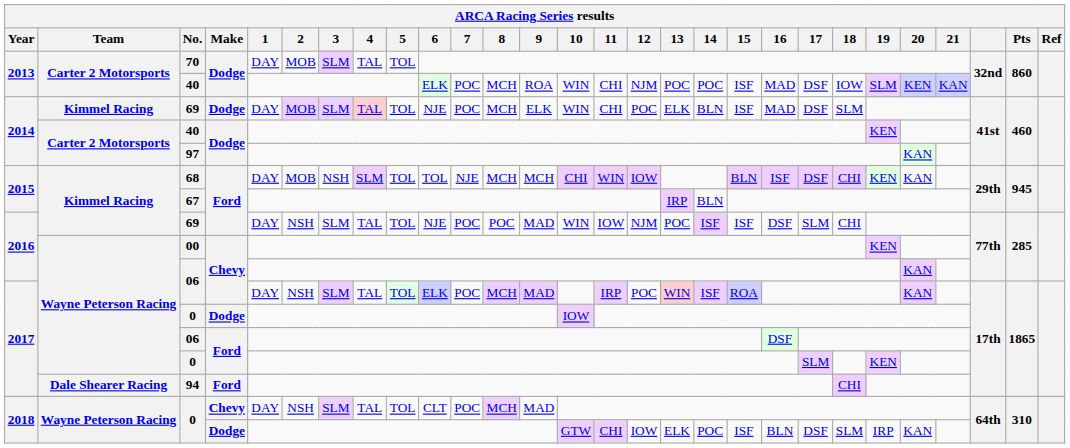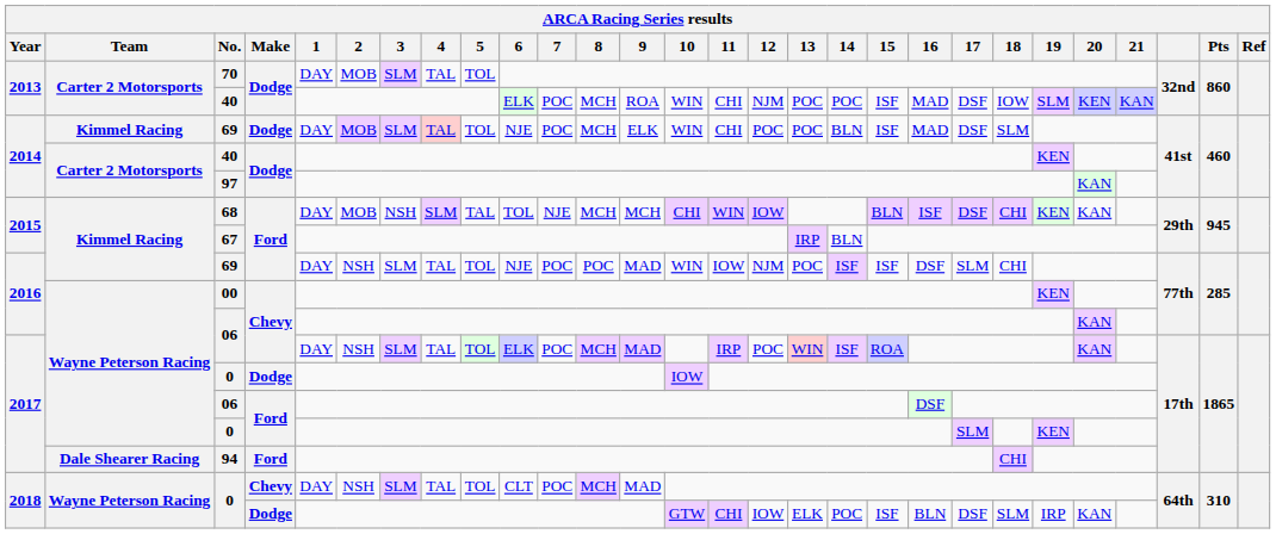 <table class="wikitable" style="text-align:center; font-size:75%">
 <tr>
 <th colspan=45><a href='#'>ARCA Racing Series</a> results</th>
 </tr>
 <tr>
 <th>Year</th>
 <th>Team</th>
 <th>No.</th>
 <th>Make</th>
 <th>1</th>
 <th>2</th>
 <th>3</th>
 <th>4</th>
 <th>5</th>
 <th>6</th>
 <th>7</th>
 <th>8</th>
 <th>9</th>
 <th>10</th>
 <th>11</th>
 <th>12</th>
 <th>13</th>
 <th>14</th>
 <th>15</th>
 <th>16</th>
 <th>17</th>
 <th>18</th>
 <th>19</th>
 <th>20</th>
 <th>21</th>
 <th></th>
 <th>Pts</th>
 <th>Ref</th>
 </tr>
 <tr>
 <th rowspan=2><a href='#'>2013</a></th>
 <th rowspan=2><a href='#'>Carter 2 Motorsports</a></th>
 <th>70</th>
 <th rowspan=2><a href='#'>Dodge</a></th>
 <td><a href='#'>DAY</a></td>
 <td><a href='#'>MOB</a></td>
 <td style="background:#EFCFFF;"><a href='#'>SLM</a><br></td>
 <td><a href='#'>TAL</a></td>
 <td><a href='#'>TOL</a></td>
 <td colspan=16></td>
 <th rowspan=2>32nd</th>
 <th rowspan=2>860</th>
 <th rowspan=2></th>
 </tr>
 <tr>
 <th>40</th>
 <td colspan=5></td>
 <td style="background:#DFFFDF;"><a href='#'>ELK</a><br></td>
 <td><a href='#'>POC</a></td>
 <td><a href='#'>MCH</a></td>
 <td><a href='#'>ROA</a></td>
 <td><a href='#'>WIN</a></td>
 <td><a href='#'>CHI</a></td>
 <td><a href='#'>NJM</a></td>
 <td><a href='#'>POC</a></td>
 <td><a href='#'>POC</a></td>
 <td><a href='#'>ISF</a></td>
 <td><a href='#'>MAD</a></td>
 <td><a href='#'>DSF</a></td>
 <td><a href='#'>IOW</a></td>
 <td style="background:#EFCFFF;"><a href='#'>SLM</a><br></td>
 <td style="background:#CFCFFF;"><a href='#'>KEN</a><br></td>
 <td style="background:#CFCFFF;"><a href='#'>KAN</a><br></td>
 </tr>
 <tr>
 <th rowspan=3><a href='#'>2014</a></th>
 <th><a href='#'>Kimmel Racing</a></th>
 <th>69</th>
 <th><a href='#'>Dodge</a></th>
 <td><a href='#'>DAY</a></td>
 <td style="background:#EFCFFF;"><a href='#'>MOB</a><br></td>
 <td style="background:#EFCFFF;"><a href='#'>SLM</a><br></td>
 <td style="background:#FFCFCF;"><a href='#'>TAL</a><br></td>
 <td><a href='#'>TOL</a></td>
 <td><a href='#'>NJE</a></td>
 <td><a href='#'>POC</a></td>
 <td><a href='#'>MCH</a></td>
 <td><a href='#'>ELK</a></td>
 <td><a href='#'>WIN</a></td>
 <td><a href='#'>CHI</a></td>
 <td><a href='#'>POC</a></td>
-<td><a href='#'>ELK</a></td>
+<td><a href='#'>POC</a></td>
 <td><a href='#'>BLN</a></td>
 <td><a href='#'>ISF</a></td>
 <td><a href='#'>MAD</a></td>
 <td><a href='#'>DSF</a></td>
 <td><a href='#'>SLM</a></td>
 <td colspan=3></td>
 <th rowspan=3>41st</th>
 <th rowspan=3>460</th>
 <th rowspan=3></th>
 </tr>
 <tr>
 <th rowspan=2><a href='#'>Carter 2 Motorsports</a></th>
 <th>40</th>
 <th rowspan=2><a href='#'>Dodge</a></th>
 <td colspan=18></td>
 <td style="background:#EFCFFF;"><a href='#'>KEN</a><br></td>
 <td colspan=2></td>
 </tr>
 <tr>
 <th>97</th>
 <td colspan=19></td>
 <td style="background:#DFFFDF;"><a href='#'>KAN</a><br></td>
 <td></td>
 </tr>
 <tr>
 <th rowspan=2><a href='#'>2015</a></th>
 <th rowspan=3><a href='#'>Kimmel Racing</a></th>
 <th>68</th>
 <th rowspan=3><a href='#'>Ford</a></th>
 <td><a href='#'>DAY</a></td>
 <td><a href='#'>MOB</a></td>
 <td><a href='#'>NSH</a></td>
 <td style="background:#EFCFFF;"><a href='#'>SLM</a><br></td>
-<td><a href='#'>TOL</a></td>
+<td><a href='#'>TAL</a></td>
 <td><a href='#'>TOL</a></td>
 <td><a href='#'>NJE</a></td>
 <td><a href='#'>MCH</a></td>
 <td><a href='#'>MCH</a></td>
 <td style="background:#EFCFFF;"><a href='#'>CHI</a><br></td>
 <td style="background:#EFCFFF;"><a href='#'>WIN</a><br></td>
 <td style="background:#EFCFFF;"><a href='#'>IOW</a><br></td>
 <td colspan=2></td>
 <td style="background:#EFCFFF;"><a href='#'>BLN</a><br></td>
 <td style="background:#EFCFFF;"><a href='#'>ISF</a><br></td>
 <td style="background:#EFCFFF;"><a href='#'>DSF</a><br></td>
 <td style="background:#EFCFFF;"><a href='#'>CHI</a><br></td>
 <td style="background:#DFFFDF;"><a href='#'>KEN</a><br></td>
 <td><a href='#'>KAN</a></td>
 <td></td>
 <th rowspan=2>29th</th>
 <th rowspan=2>945</th>
 <th rowspan=2></th>
 </tr>
 <tr>
 <th>67</th>
 <td colspan=12></td>
 <td style="background:#EFCFFF;"><a href='#'>IRP</a><br></td>
 <td><a href='#'>BLN</a></td>
 <td colspan=7></td>
 </tr>
 <tr>
 <th rowspan=3><a href='#'>2016</a></th>
 <th>69</th>
 <td><a href='#'>DAY</a></td>
 <td><a href='#'>NSH</a></td>
 <td><a href='#'>SLM</a></td>
 <td><a href='#'>TAL</a></td>
 <td><a href='#'>TOL</a></td>
 <td><a href='#'>NJE</a></td>
 <td><a href='#'>POC</a></td>
 <td><a href='#'>POC</a></td>
 <td><a href='#'>MAD</a></td>
 <td><a href='#'>WIN</a></td>
 <td><a href='#'>IOW</a></td>
 <td><a href='#'>NJM</a></td>
 <td><a href='#'>POC</a></td>
 <td style="background:#EFCFFF;"><a href='#'>ISF</a><br></td>
 <td><a href='#'>ISF</a></td>
 <td><a href='#'>DSF</a></td>
 <td><a href='#'>SLM</a></td>
 <td><a href='#'>CHI</a></td>
 <td colspan=3></td>
 <th rowspan=3>77th</th>
 <th rowspan=3>285</th>
 <th rowspan=3></th>
 </tr>
 <tr>
 <th rowspan=6><a href='#'>Wayne Peterson Racing</a></th>
 <th>00</th>
 <th rowspan=3><a href='#'>Chevy</a></th>
 <td colspan=18></td>
 <td style="background:#EFCFFF;"><a href='#'>KEN</a><br></td>
 <td colspan=2></td>
 </tr>
 <tr>
 <th rowspan=2>06</th>
 <td colspan=19></td>
 <td style="background:#EFCFFF;"><a href='#'>KAN</a><br></td>
 <td></td>
 </tr>
 <tr>
 <th rowspan=5><a href='#'>2017</a></th>
 <td><a href='#'>DAY</a></td>
 <td><a href='#'>NSH</a></td>
 <td style="background:#EFCFFF;"><a href='#'>SLM</a><br></td>
 <td><a href='#'>TAL</a></td>
 <td style="background:#DFFFDF;"><a href='#'>TOL</a><br></td>
 <td style="background:#CFCFFF;"><a href='#'>ELK</a><br></td>
 <td><a href='#'>POC</a></td>
 <td style="background:#EFCFFF;"><a href='#'>MCH</a><br></td>
 <td style="background:#EFCFFF;"><a href='#'>MAD</a><br></td>
 <td></td>
 <td style="background:#EFCFFF;"><a href='#'>IRP</a><br></td>
 <td><a href='#'>POC</a></td>
 <td style="background:#FFCFCF;"><a href='#'>WIN</a><br></td>
 <td style="background:#EFCFFF;"><a href='#'>ISF</a><br></td>
 <td style="background:#CFCFFF;"><a href='#'>ROA</a><br></td>
 <td colspan=4></td>
 <td style="background:#EFCFFF;"><a href='#'>KAN</a><br></td>
 <td></td>
 <th rowspan=5>17th</th>
 <th rowspan=5>1865</th>
 <th rowspan=5></th>
 </tr>
 <tr>
 <th>0</th>
 <th><a href='#'>Dodge</a></th>
 <td colspan=9></td>
 <td style="background:#EFCFFF;"><a href='#'>IOW</a><br></td>
 <td colspan=11></td>
 </tr>
 <tr>
 <th>06</th>
 <th rowspan=2><a href='#'>Ford</a></th>
 <td colspan=15></td>
 <td style="background:#DFFFDF;"><a href='#'>DSF</a><br></td>
 <td colspan=5></td>
 </tr>
 <tr>
 <th>0</th>
 <td colspan=16></td>
 <td style="background:#EFCFFF;"><a href='#'>SLM</a><br></td>
 <td></td>
 <td style="background:#EFCFFF;"><a href='#'>KEN</a><br></td>
 <td colspan=2></td>
 </tr>
 <tr>
 <th><a href='#'>Dale Shearer Racing</a></th>
 <th>94</th>
 <th><a href='#'>Ford</a></th>
 <td colspan=17></td>
 <td style="background:#EFCFFF;"><a href='#'>CHI</a><br></td>
 <td colspan=3></td>
 </tr>
 <tr>
 <th rowspan=2><a href='#'>2018</a></th>
 <th rowspan=2><a href='#'>Wayne Peterson Racing</a></th>
 <th rowspan=2>0</th>
 <th><a href='#'>Chevy</a></th>
 <td><a href='#'>DAY</a></td>
 <td><a href='#'>NSH</a></td>
 <td style="background:#EFCFFF;"><a href='#'>SLM</a><br></td>
 <td><a href='#'>TAL</a></td>
 <td><a href='#'>TOL</a></td>
 <td><a href='#'>CLT</a></td>
 <td><a href='#'>POC</a></td>
 <td style="background:#EFCFFF;"><a href='#'>MCH</a><br></td>
 <td><a href='#'>MAD</a></td>
 <td colspan=12></td>
 <th rowspan=2>64th</th>
 <th rowspan=2>310</th>
 <th rowspan=2></th>
 </tr>
 <tr>
 <th><a href='#'>Dodge</a></th>
 <td colspan=9></td>
 <td style="background:#EFCFFF;"><a href='#'>GTW</a><br></td>
 <td style="background:#EFCFFF;"><a href='#'>CHI</a><br></td>
 <td><a href='#'>IOW</a></td>
 <td><a href='#'>ELK</a></td>
 <td><a href='#'>POC</a></td>
 <td><a href='#'>ISF</a></td>
 <td><a href='#'>BLN</a></td>
 <td><a href='#'>DSF</a></td>
 <td><a href='#'>SLM</a></td>
 <td><a href='#'>IRP</a></td>
 <td><a href='#'>KAN</a></td>
 <td></td>
 </tr>
 </table>
